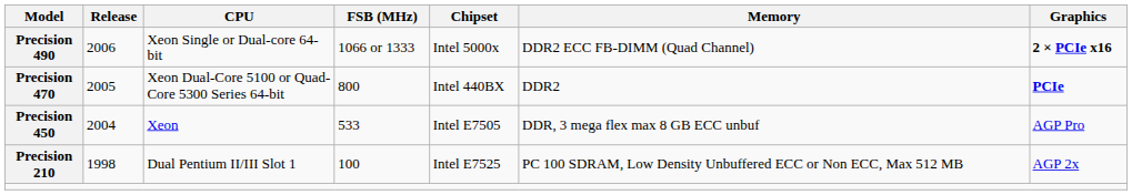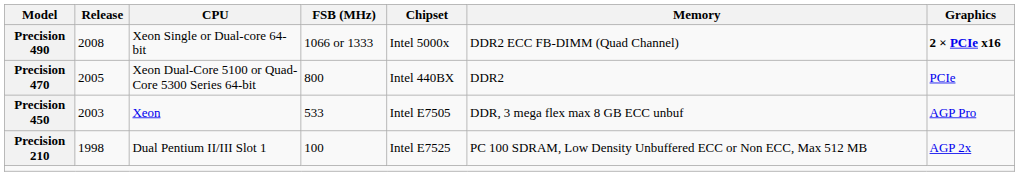 <table class="wikitable">
 <tr>
 <th style="width:7%">Model</th>
 <th>Release</th>
 <th style="width:17%">CPU</th>
 <th>FSB (MHz)</th>
 <th>Chipset</th>
 <th>Memory</th>
 <th>Graphics</th>
 </tr>
 <tr>
 <th>Precision 490</th>
-<td>2006</td>
+<td>2008</td>
 <td>Xeon Single or Dual-core 64-bit</td>
 <td>1066 or 1333</td>
 <td>Intel 5000x</td>
 <td>DDR2 ECC FB-DIMM (Quad Channel)</td>
 <td><strong>2 × <a href='#'>PCIe</a> x16</strong></td>
 </tr>
 <tr>
 <th>Precision 470</th>
 <td>2005</td>
 <td>Xeon Dual-Core 5100 or Quad-Core 5300 Series 64-bit</td>
 <td>800</td>
 <td>Intel 440BX</td>
 <td>DDR2</td>
-<td><strong><a href='#'>PCIe</a></strong></td>
+<td><a href='#'>PCIe</a></td>
 </tr>
 <tr>
 <th>Precision 450</th>
-<td>2004</td>
+<td>2003</td>
 <td><a href='#'>Xeon</a></td>
 <td>533</td>
 <td>Intel E7505</td>
 <td>DDR, 3 mega flex max 8 GB ECC unbuf</td>
 <td><a href='#'>AGP Pro</a></td>
 </tr>
 <tr>
 <th>Precision 210</th>
 <td>1998</td>
 <td>Dual Pentium II/III Slot 1</td>
 <td>100</td>
 <td>Intel E7525</td>
 <td>PC 100 SDRAM, Low Density Unbuffered ECC or Non ECC, Max 512 MB</td>
 <td><a href='#'>AGP 2x</a></td>
 </tr>
 <tr>
 <td colspan="7"></td>
 </tr>
 </table>
